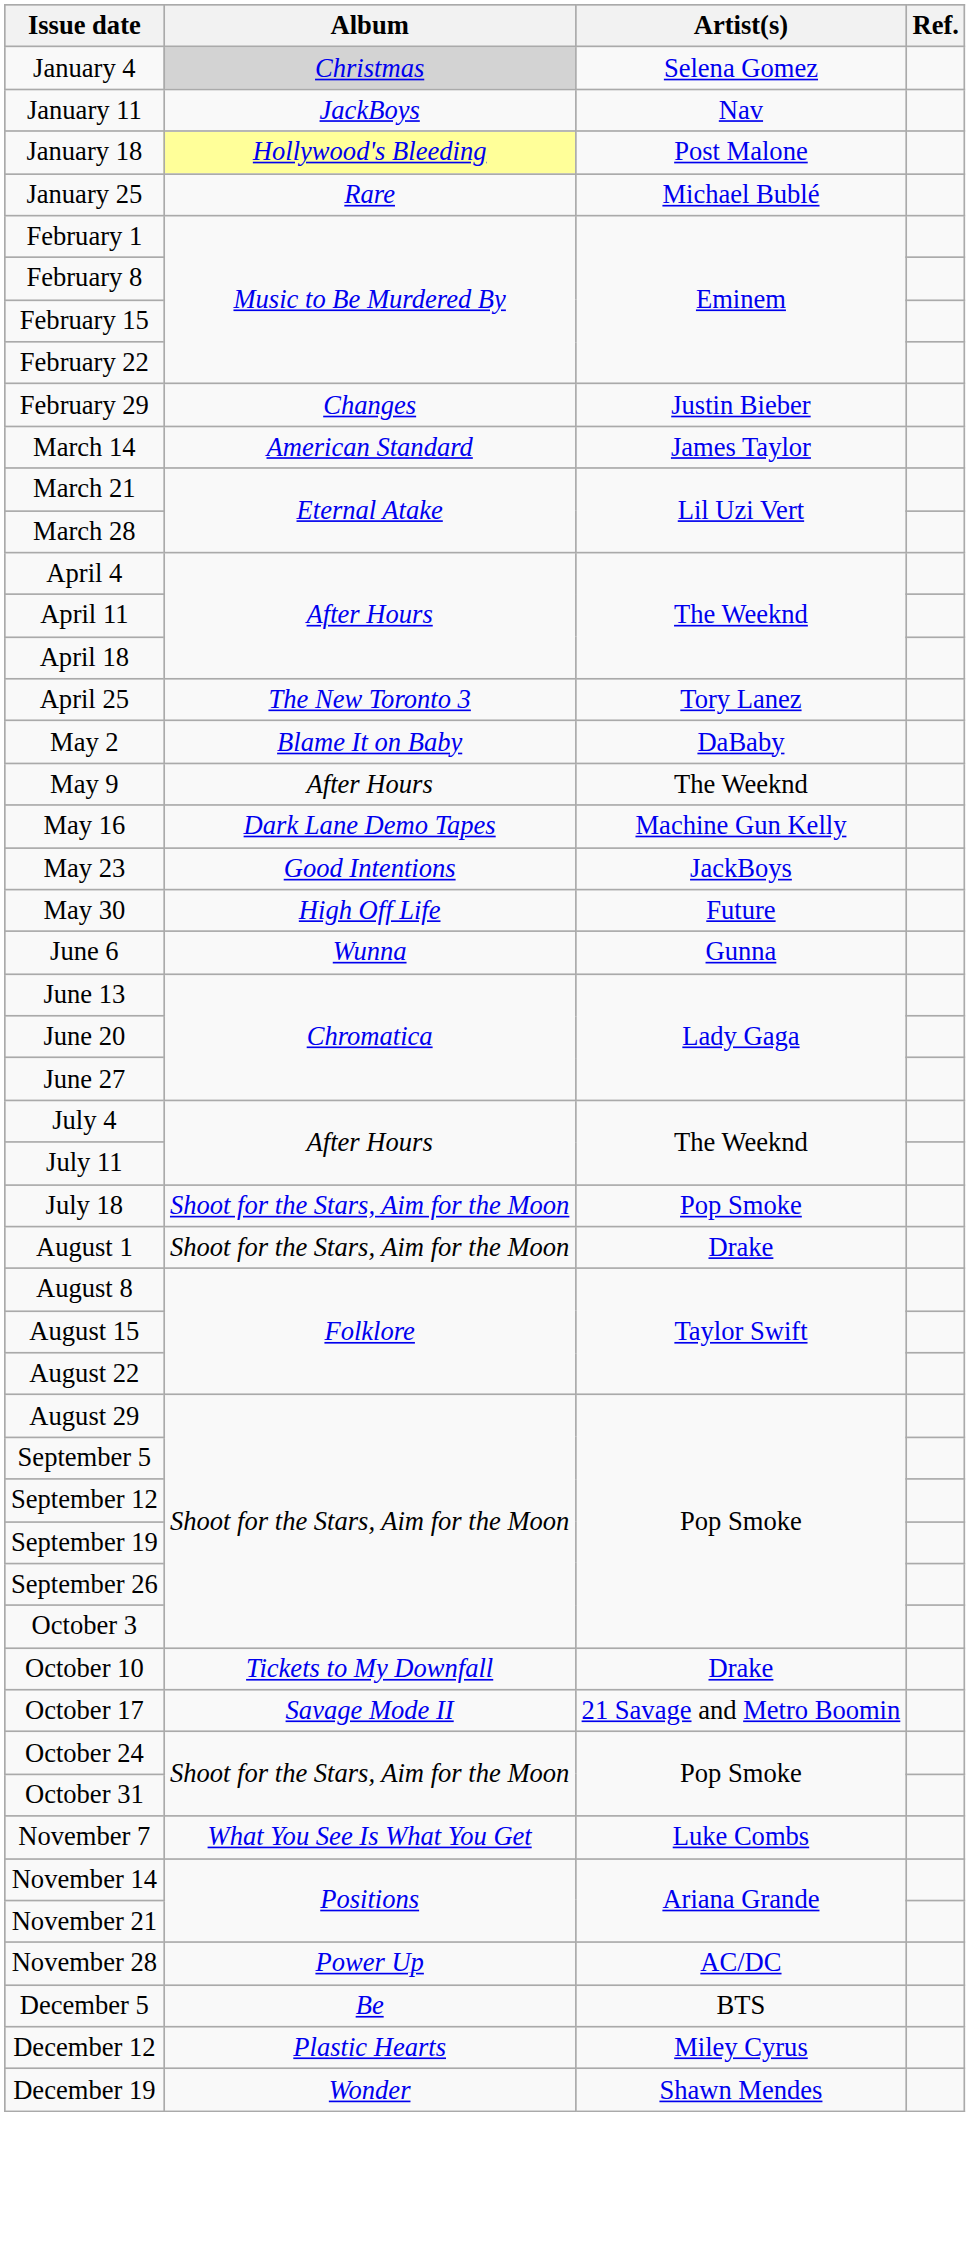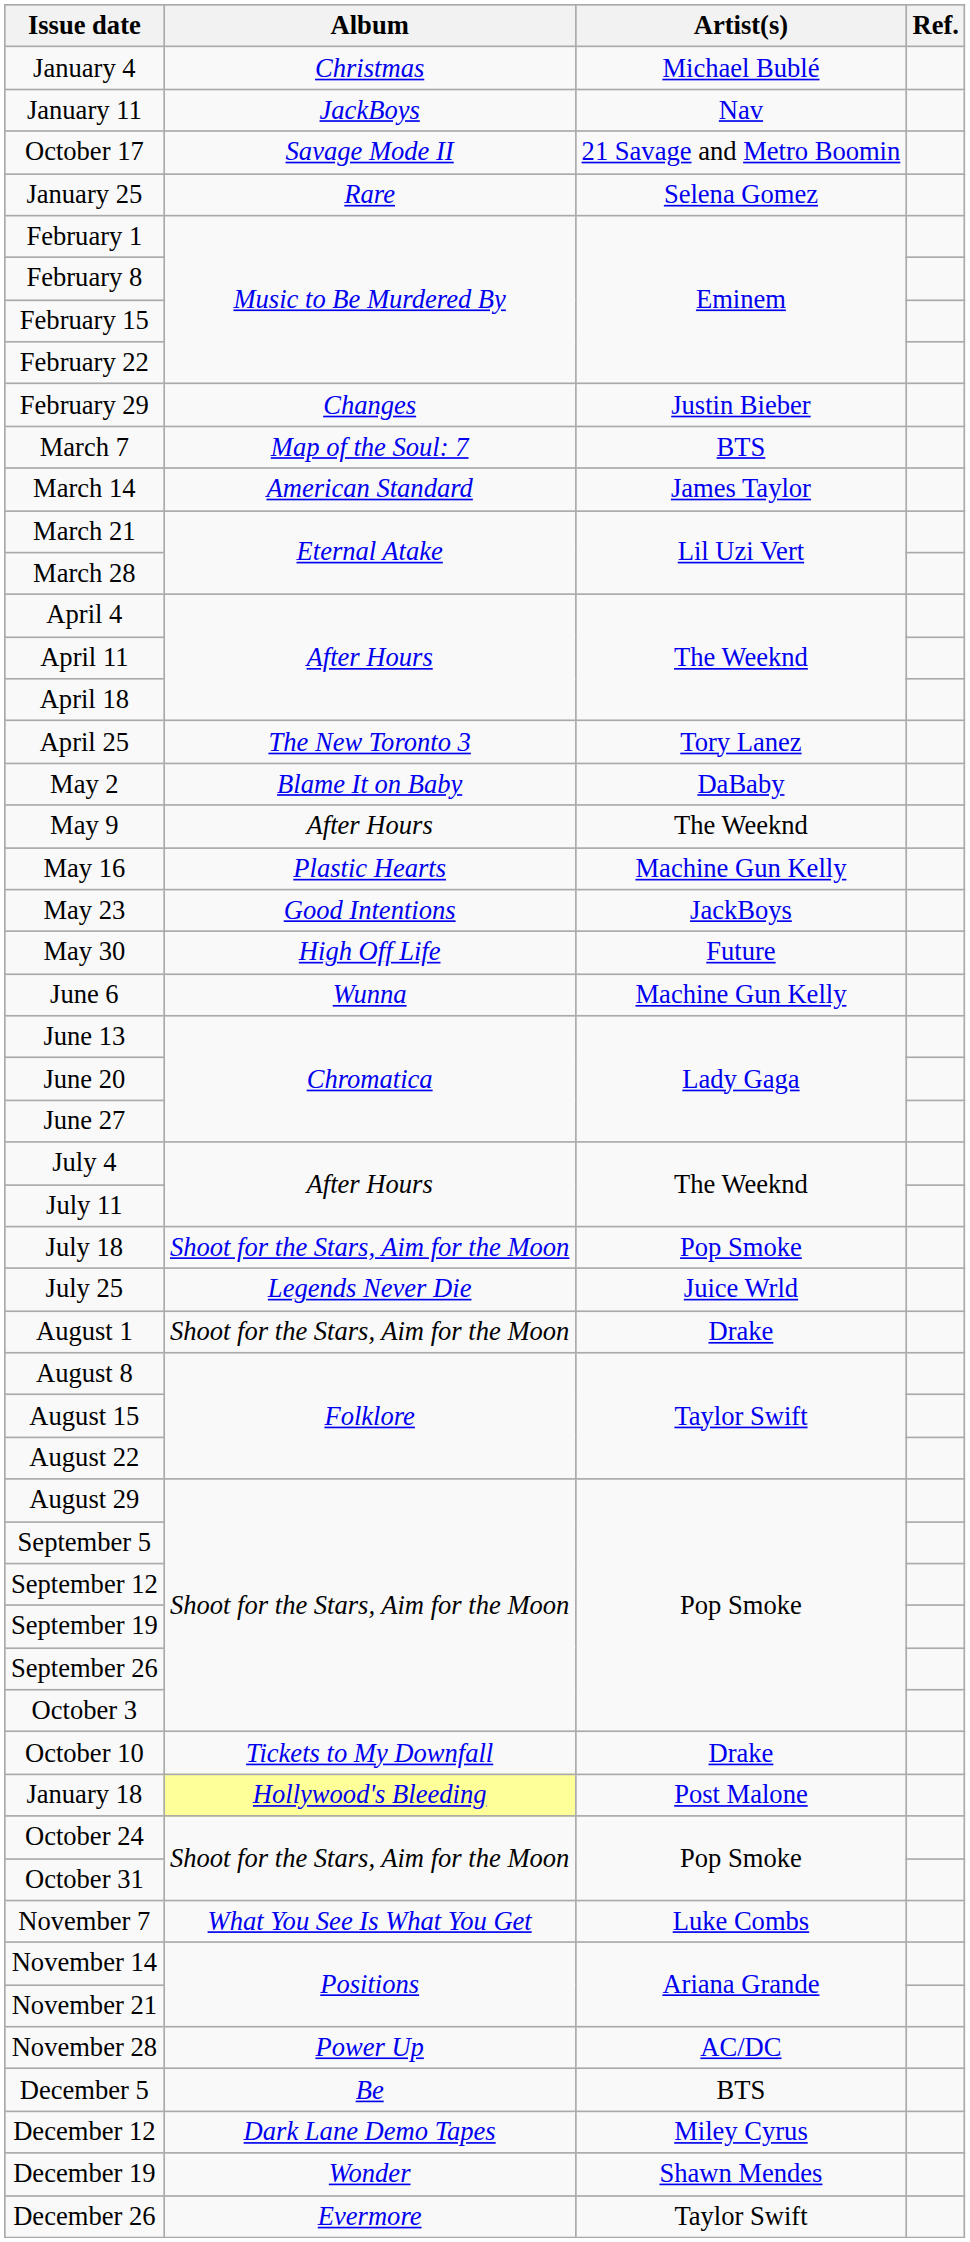 <table class="wikitable plainrowheaders" style="text-align: center;">
 <tr>
 <th>Issue date</th>
 <th>Album</th>
 <th>Artist(s)</th>
 <th>Ref.</th>
 </tr>
 <tr>
 <td>January 4</td>
-<td style="background: lightgrey;"><em><a href='#'>Christmas</a></em></td>
-<td><a href='#'>Selena Gomez</a></td>
+<td><em><a href='#'>Christmas</a></em></td>
+<td><a href='#'>Michael Bublé</a></td>
 <td></td>
 </tr>
 <tr>
 <td>January 11</td>
 <td><em><a href='#'>JackBoys</a></em></td>
 <td><a href='#'>Nav</a></td>
 <td></td>
 </tr>
 <tr>
-<td>January 18</td>
-<td bgcolor=#FFFF99><em><a href='#'>Hollywood's Bleeding</a></em> </td>
-<td><a href='#'>Post Malone</a></td>
+<td>October 17</td>
+<td><em><a href='#'>Savage Mode II</a></em></td>
+<td><a href='#'>21 Savage</a> and <a href='#'>Metro Boomin</a></td>
 <td></td>
 </tr>
 <tr>
 <td>January 25</td>
 <td><em><a href='#'>Rare</a></em></td>
-<td><a href='#'>Michael Bublé</a></td>
+<td><a href='#'>Selena Gomez</a></td>
 <td></td>
 </tr>
 <tr>
 <td>February 1</td>
 <td rowspan="4"><em><a href='#'>Music to Be Murdered By</a></em></td>
 <td rowspan="4"><a href='#'>Eminem</a></td>
 <td></td>
 </tr>
 <tr>
 <td>February 8</td>
 <td></td>
 </tr>
 <tr>
 <td>February 15</td>
 <td></td>
 </tr>
 <tr>
 <td>February 22</td>
 <td></td>
 </tr>
 <tr>
 <td>February 29</td>
 <td><em><a href='#'>Changes</a></em></td>
 <td><a href='#'>Justin Bieber</a></td>
+<td></td>
+</tr>
+<tr>
+<td>March 7</td>
+<td><em><a href='#'>Map of the Soul: 7</a></em></td>
+<td><a href='#'>BTS</a></td>
 <td></td>
 </tr>
 <tr>
 <td>March 14</td>
 <td><em><a href='#'>American Standard</a></em></td>
 <td><a href='#'>James Taylor</a></td>
 <td></td>
 </tr>
 <tr>
 <td>March 21</td>
 <td rowspan="2"><em><a href='#'>Eternal Atake</a></em></td>
 <td rowspan="2"><a href='#'>Lil Uzi Vert</a></td>
 <td></td>
 </tr>
 <tr>
 <td>March 28</td>
 <td></td>
 </tr>
 <tr>
 <td>April 4</td>
 <td rowspan="3"><em><a href='#'>After Hours</a></em></td>
 <td rowspan="3"><a href='#'>The Weeknd</a></td>
 <td></td>
 </tr>
 <tr>
 <td>April 11</td>
 <td></td>
 </tr>
 <tr>
 <td>April 18</td>
 <td></td>
 </tr>
 <tr>
 <td>April 25</td>
 <td><em><a href='#'>The New Toronto 3</a></em></td>
 <td><a href='#'>Tory Lanez</a></td>
 <td></td>
 </tr>
 <tr>
 <td>May 2</td>
 <td><em><a href='#'>Blame It on Baby</a></em></td>
 <td><a href='#'>DaBaby</a></td>
 <td></td>
 </tr>
 <tr>
 <td>May 9</td>
 <td><em>After Hours</em></td>
 <td>The Weeknd</td>
 <td></td>
 </tr>
 <tr>
 <td>May 16</td>
-<td><em><a href='#'>Dark Lane Demo Tapes</a></em></td>
+<td><em><a href='#'>Plastic Hearts</a></em></td>
 <td><a href='#'>Machine Gun Kelly</a></td>
 <td></td>
 </tr>
 <tr>
 <td>May 23</td>
 <td><em><a href='#'>Good Intentions</a></em></td>
 <td><a href='#'>JackBoys</a></td>
 <td></td>
 </tr>
 <tr>
 <td>May 30</td>
 <td><em><a href='#'>High Off Life</a></em></td>
 <td><a href='#'>Future</a></td>
 <td></td>
 </tr>
 <tr>
 <td>June 6</td>
 <td><em><a href='#'>Wunna</a></em></td>
-<td><a href='#'>Gunna</a></td>
+<td><a href='#'>Machine Gun Kelly</a></td>
 <td></td>
 </tr>
 <tr>
 <td>June 13</td>
 <td rowspan="3"><em><a href='#'>Chromatica</a></em></td>
 <td rowspan="3"><a href='#'>Lady Gaga</a></td>
 <td></td>
 </tr>
 <tr>
 <td>June 20</td>
 <td></td>
 </tr>
 <tr>
 <td>June 27</td>
 <td></td>
 </tr>
 <tr>
 <td>July 4</td>
 <td rowspan="2"><em>After Hours</em></td>
 <td rowspan="2">The Weeknd</td>
 <td></td>
 </tr>
 <tr>
 <td>July 11</td>
 <td></td>
 </tr>
 <tr>
 <td>July 18</td>
 <td><em><a href='#'>Shoot for the Stars, Aim for the Moon</a></em></td>
 <td><a href='#'>Pop Smoke</a></td>
+<td></td>
+</tr>
+<tr>
+<td>July 25</td>
+<td><em><a href='#'>Legends Never Die</a></em></td>
+<td><a href='#'>Juice Wrld</a></td>
 <td></td>
 </tr>
 <tr>
 <td>August 1</td>
 <td><em>Shoot for the Stars, Aim for the Moon</em></td>
 <td><a href='#'>Drake</a></td>
 <td></td>
 </tr>
 <tr>
 <td>August 8</td>
 <td rowspan="3"><em><a href='#'>Folklore</a></em></td>
 <td rowspan="3"><a href='#'>Taylor Swift</a></td>
 <td></td>
 </tr>
 <tr>
 <td>August 15</td>
 <td></td>
 </tr>
 <tr>
 <td>August 22</td>
 <td></td>
 </tr>
 <tr>
 <td>August 29</td>
 <td rowspan="6"><em>Shoot for the Stars, Aim for the Moon</em></td>
 <td rowspan="6">Pop Smoke</td>
 <td></td>
 </tr>
 <tr>
 <td>September 5</td>
 <td></td>
 </tr>
 <tr>
 <td>September 12</td>
 <td></td>
 </tr>
 <tr>
 <td>September 19</td>
 <td></td>
 </tr>
 <tr>
 <td>September 26</td>
 <td></td>
 </tr>
 <tr>
 <td>October 3</td>
 <td></td>
 </tr>
 <tr>
 <td>October 10</td>
 <td><em><a href='#'>Tickets to My Downfall</a></em></td>
 <td><a href='#'>Drake</a></td>
 <td></td>
 </tr>
 <tr>
-<td>October 17</td>
-<td><em><a href='#'>Savage Mode II</a></em></td>
-<td><a href='#'>21 Savage</a> and <a href='#'>Metro Boomin</a></td>
+<td>January 18</td>
+<td bgcolor=#FFFF99><em><a href='#'>Hollywood's Bleeding</a></em> </td>
+<td><a href='#'>Post Malone</a></td>
 <td></td>
 </tr>
 <tr>
 <td>October 24</td>
 <td rowspan="2"><em>Shoot for the Stars, Aim for the Moon</em></td>
 <td rowspan="2">Pop Smoke</td>
 <td></td>
 </tr>
 <tr>
 <td>October 31</td>
 <td></td>
 </tr>
 <tr>
 <td>November 7</td>
 <td><em><a href='#'>What You See Is What You Get</a></em></td>
 <td><a href='#'>Luke Combs</a></td>
 <td></td>
 </tr>
 <tr>
 <td>November 14</td>
 <td rowspan="2"><em><a href='#'>Positions</a></em></td>
 <td rowspan="2"><a href='#'>Ariana Grande</a></td>
 <td></td>
 </tr>
 <tr>
 <td>November 21</td>
 <td></td>
 </tr>
 <tr>
 <td>November 28</td>
 <td><em><a href='#'>Power Up</a></em></td>
 <td><a href='#'>AC/DC</a></td>
 <td></td>
 </tr>
 <tr>
 <td>December 5</td>
 <td><em><a href='#'>Be</a></em></td>
 <td>BTS</td>
 <td></td>
 </tr>
 <tr>
 <td>December 12</td>
-<td><em><a href='#'>Plastic Hearts</a></em></td>
+<td><em><a href='#'>Dark Lane Demo Tapes</a></em></td>
 <td><a href='#'>Miley Cyrus</a></td>
 <td></td>
 </tr>
 <tr>
 <td>December 19</td>
 <td><em><a href='#'>Wonder</a></em></td>
 <td><a href='#'>Shawn Mendes</a></td>
 <td></td>
 </tr>
+<tr>
+<td>December 26</td>
+<td><em><a href='#'>Evermore</a></em></td>
+<td>Taylor Swift</td>
+<td></td>
+</tr>
 </table>
